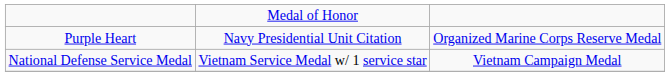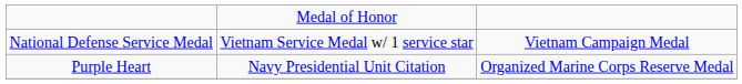 <table class="wikitable" style="margin:1em auto; text-align:center;">
 <tr>
 <td></td>
 <td><a href='#'>Medal of Honor</a></td>
 <td></td>
 </tr>
 <tr>
+<td><a href='#'>National Defense Service Medal</a></td>
+<td><a href='#'>Vietnam Service Medal</a> w/ 1 <a href='#'>service star</a></td>
+<td><a href='#'>Vietnam Campaign Medal</a></td>
+</tr>
+<tr>
 <td><a href='#'>Purple Heart</a></td>
 <td><a href='#'>Navy Presidential Unit Citation</a></td>
 <td><a href='#'>Organized Marine Corps Reserve Medal</a></td>
 </tr>
 <tr>
-<td><a href='#'>National Defense Service Medal</a></td>
-<td><a href='#'>Vietnam Service Medal</a> w/ 1 <a href='#'>service star</a></td>
-<td><a href='#'>Vietnam Campaign Medal</a></td>
-</tr>
-<tr>
 </tr>
 </table>
